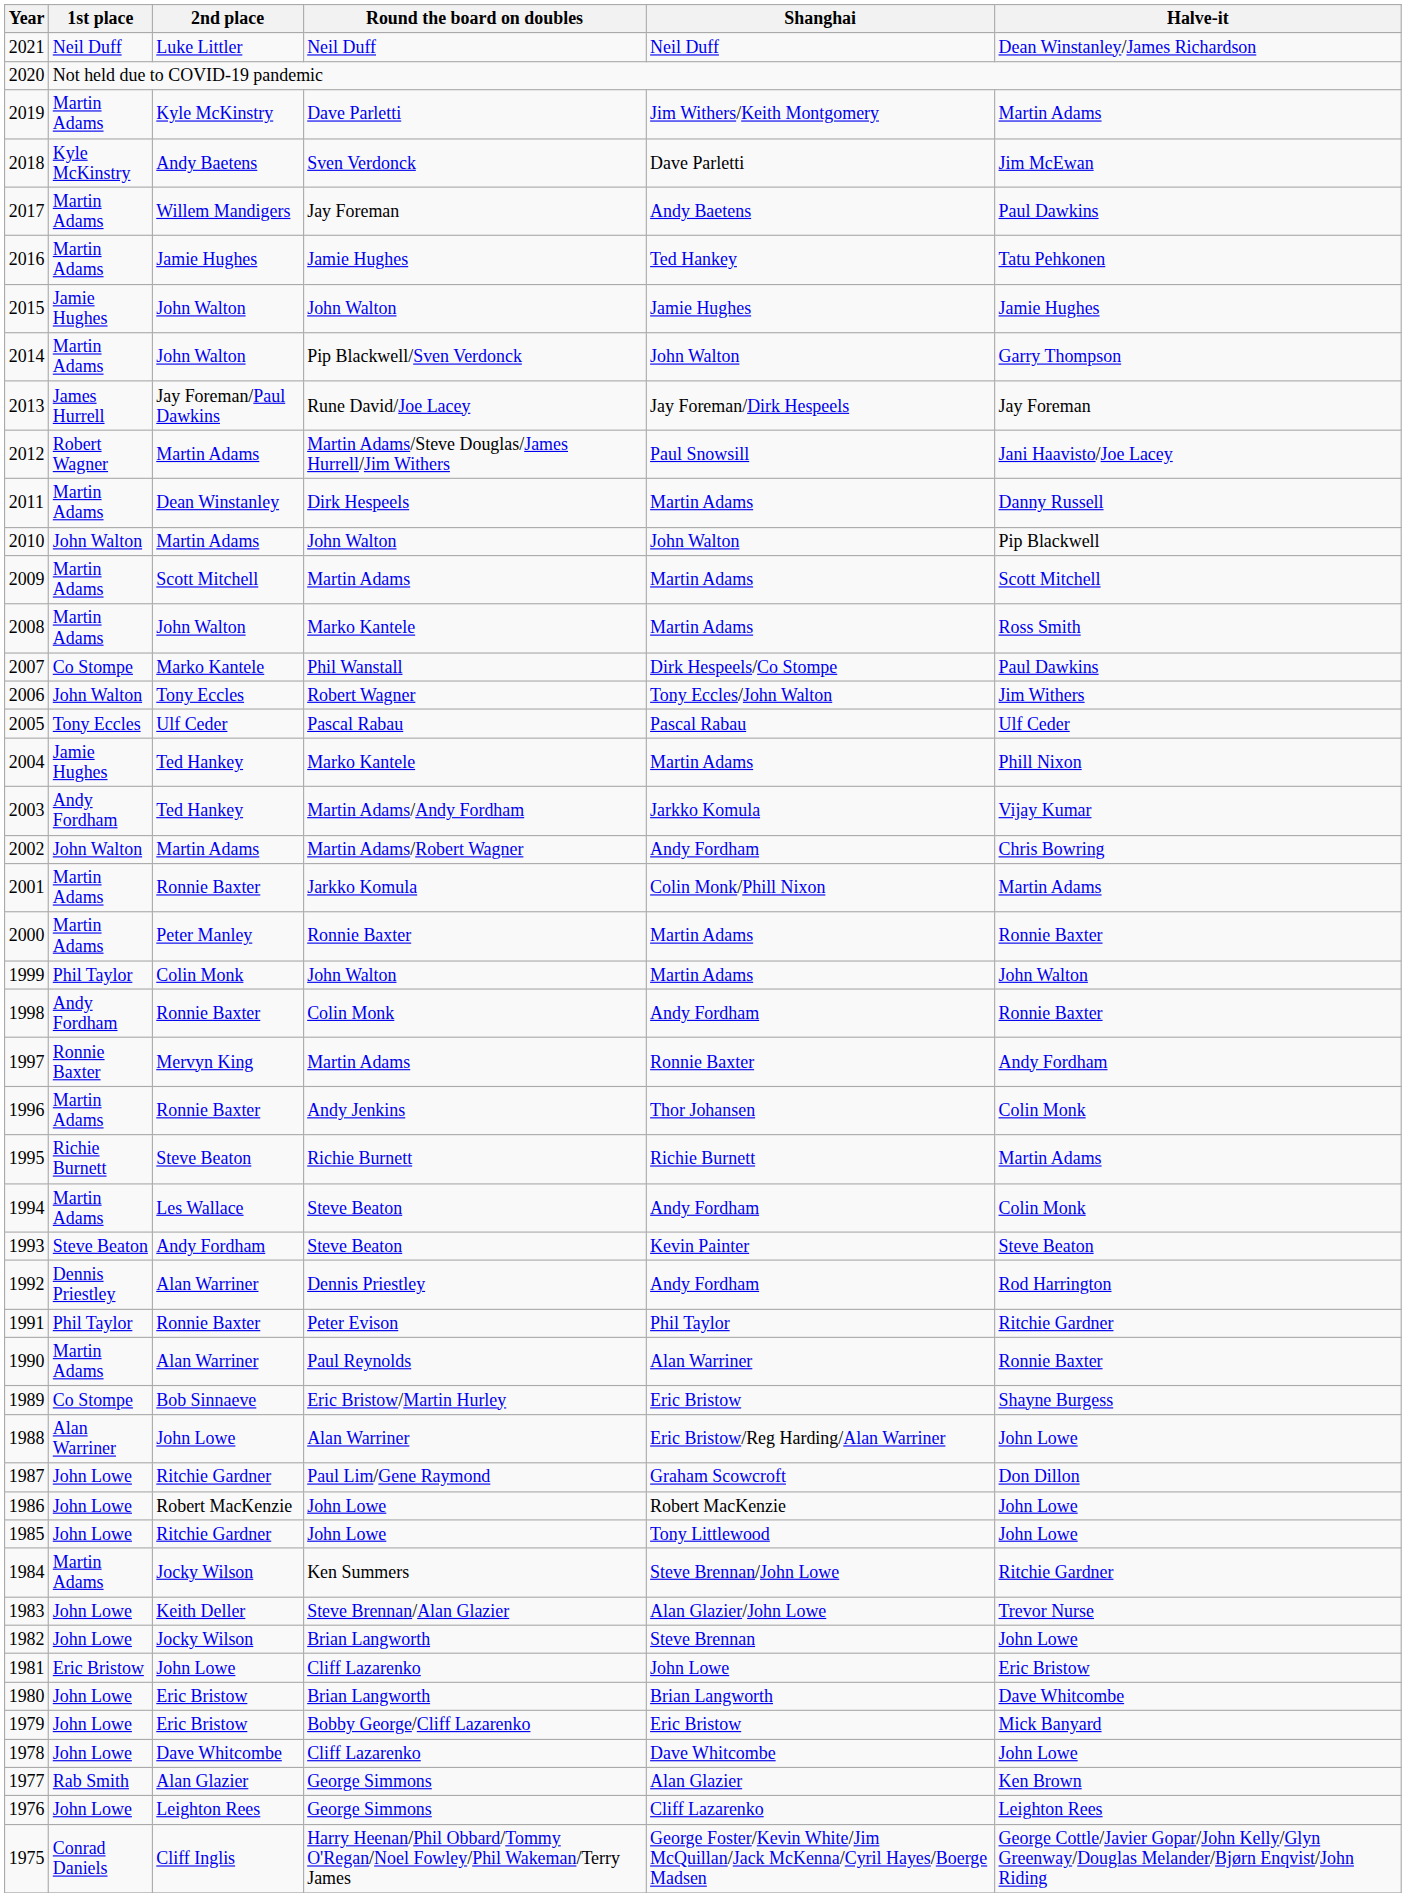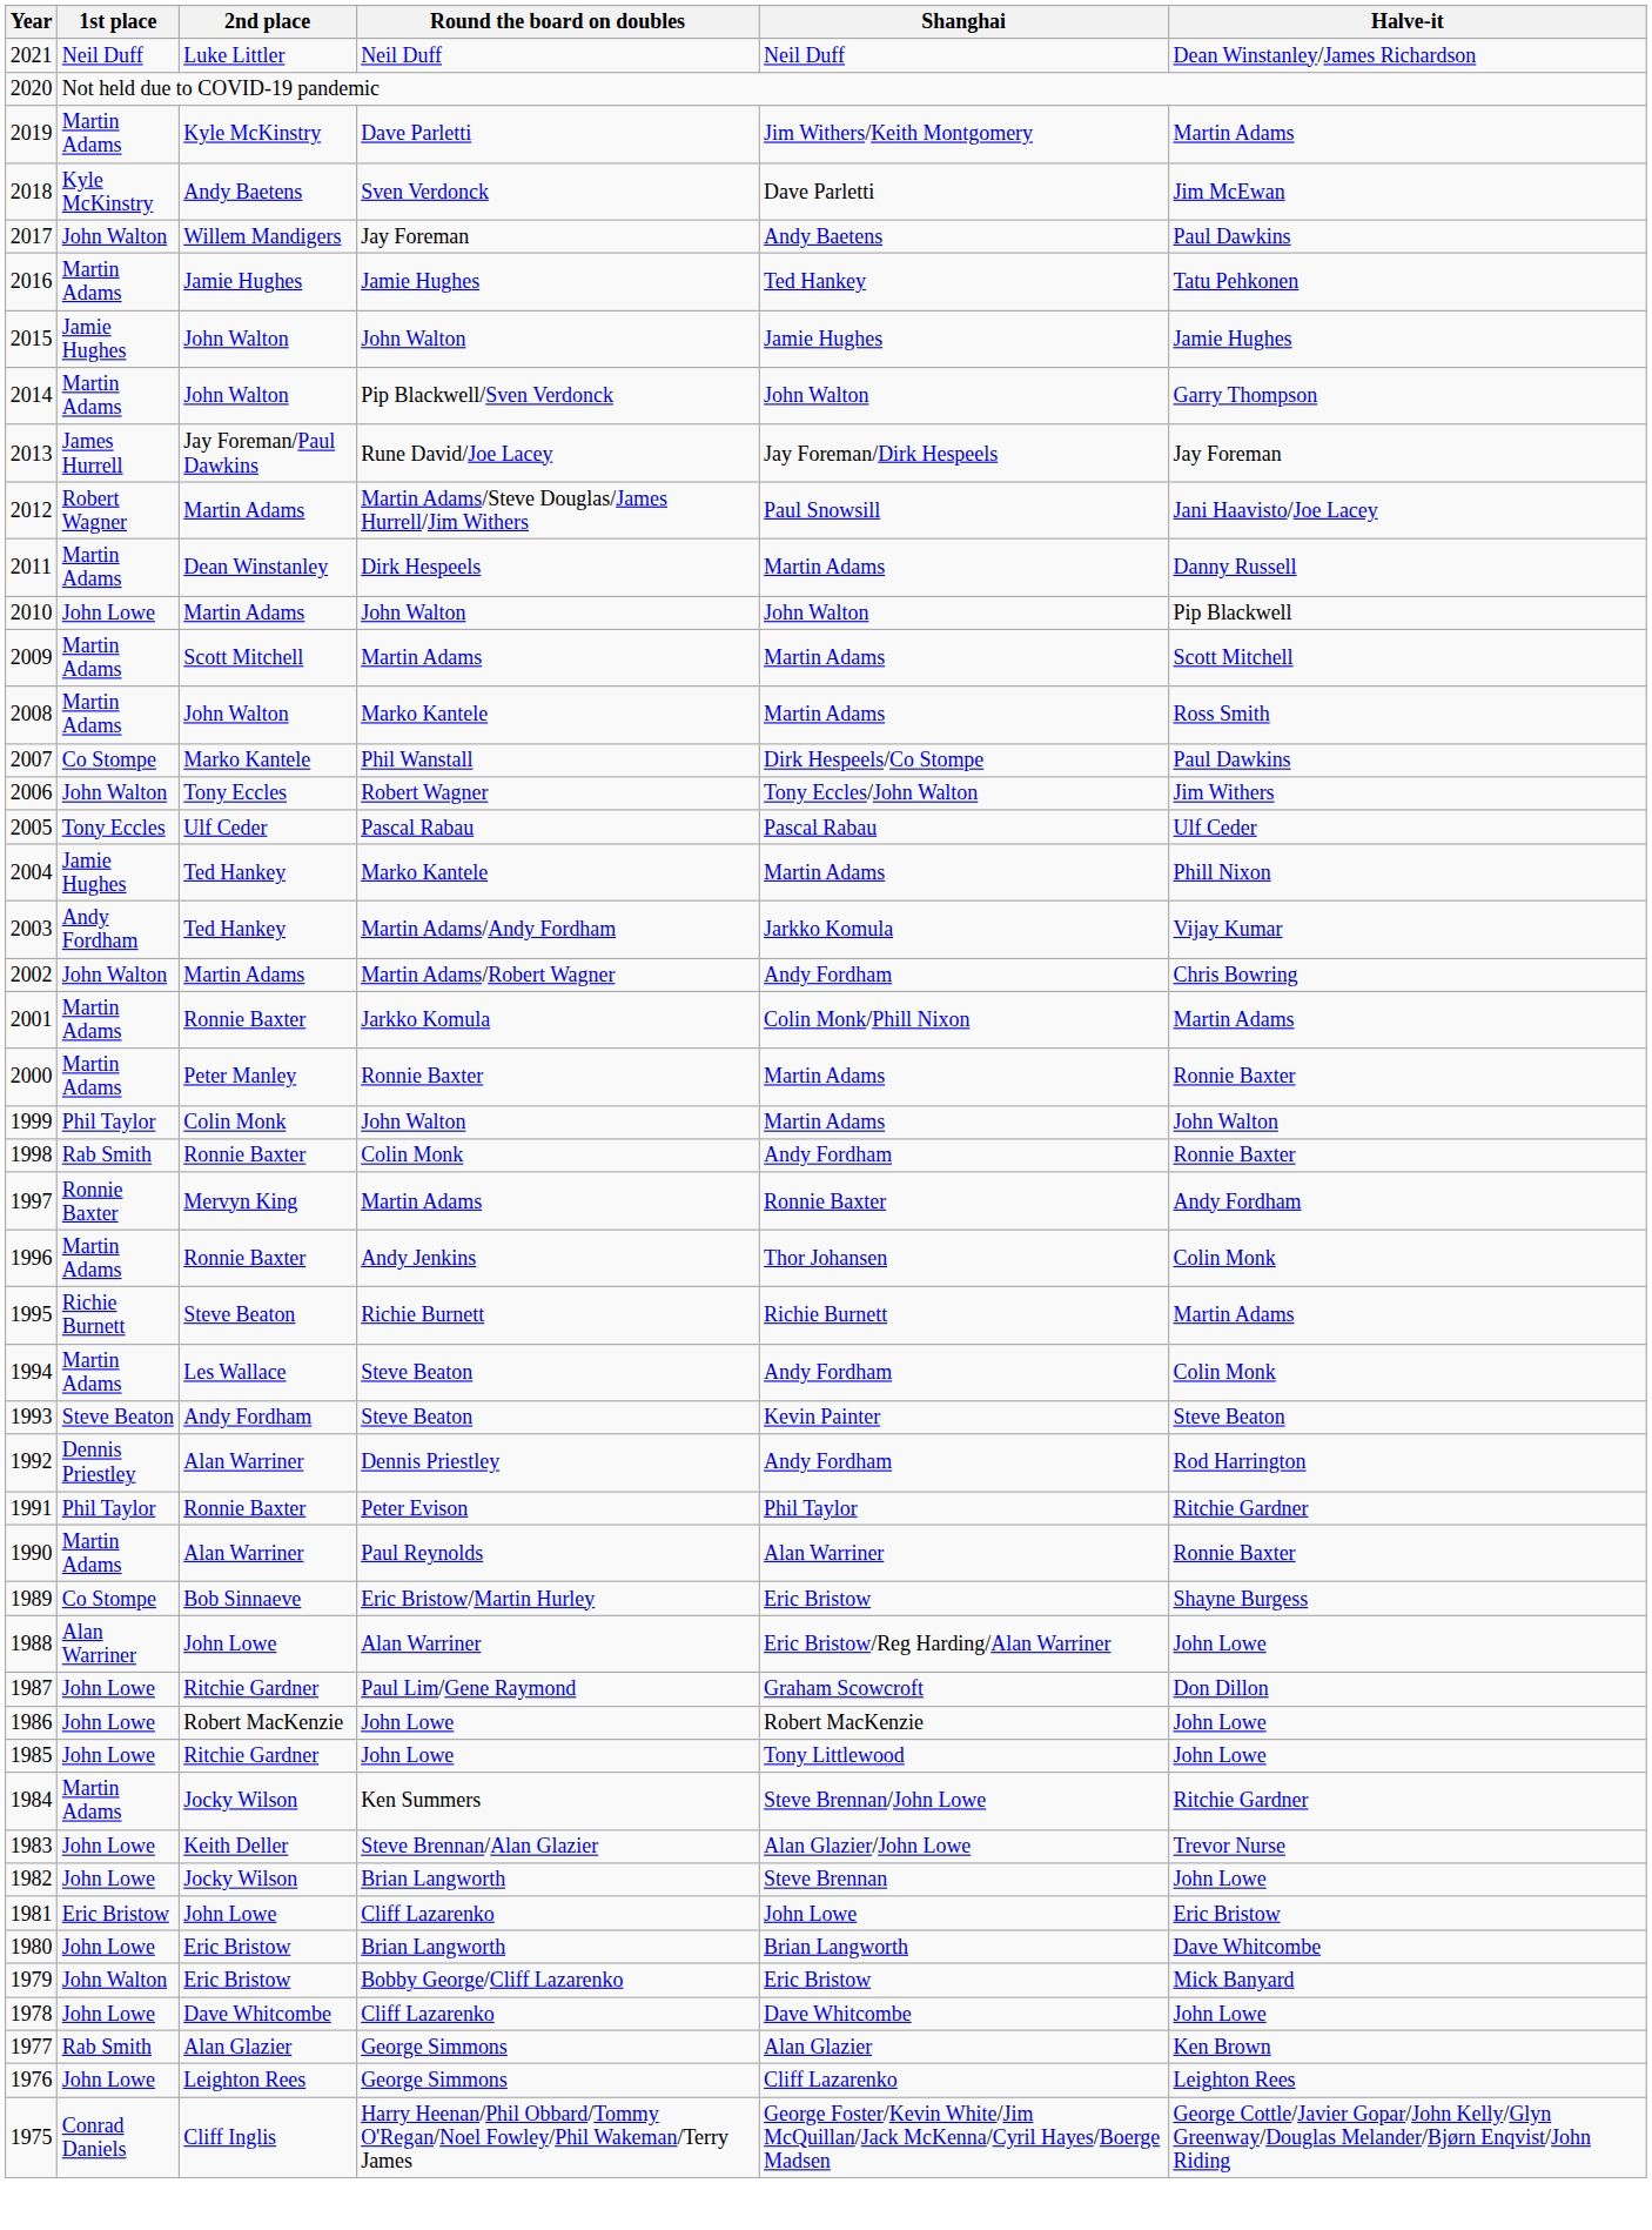 <table class="wikitable">
 <tr>
 <th>Year</th>
 <th>1st place</th>
 <th>2nd place</th>
 <th>Round the board on doubles</th>
 <th>Shanghai</th>
 <th>Halve-it</th>
 </tr>
 <tr>
 <td>2021</td>
 <td><a href='#'>Neil Duff</a></td>
 <td><a href='#'>Luke Littler</a></td>
 <td><a href='#'>Neil Duff</a></td>
 <td><a href='#'>Neil Duff</a></td>
 <td><a href='#'>Dean Winstanley</a>/<a href='#'>James Richardson</a></td>
 </tr>
 <tr>
 <td>2020</td>
 <td colspan="5">Not held due to COVID-19 pandemic</td>
 </tr>
 <tr>
 <td>2019</td>
 <td><a href='#'>Martin Adams</a></td>
 <td><a href='#'>Kyle McKinstry</a></td>
 <td><a href='#'>Dave Parletti</a></td>
 <td><a href='#'>Jim Withers</a>/<a href='#'>Keith Montgomery</a></td>
 <td><a href='#'>Martin Adams</a></td>
 </tr>
 <tr>
 <td>2018</td>
 <td><a href='#'>Kyle McKinstry</a></td>
 <td><a href='#'>Andy Baetens</a></td>
 <td><a href='#'>Sven Verdonck</a></td>
 <td>Dave Parletti</td>
 <td><a href='#'>Jim McEwan</a></td>
 </tr>
 <tr>
 <td>2017</td>
-<td><a href='#'>Martin Adams</a></td>
+<td><a href='#'>John Walton</a></td>
 <td><a href='#'>Willem Mandigers</a></td>
 <td>Jay Foreman</td>
 <td><a href='#'>Andy Baetens</a></td>
 <td><a href='#'>Paul Dawkins</a></td>
 </tr>
 <tr>
 <td>2016</td>
 <td><a href='#'>Martin Adams</a></td>
 <td><a href='#'>Jamie Hughes</a></td>
 <td><a href='#'>Jamie Hughes</a></td>
 <td><a href='#'>Ted Hankey</a></td>
 <td><a href='#'>Tatu Pehkonen</a></td>
 </tr>
 <tr>
 <td>2015</td>
 <td><a href='#'>Jamie Hughes</a></td>
 <td><a href='#'>John Walton</a></td>
 <td><a href='#'>John Walton</a></td>
 <td><a href='#'>Jamie Hughes</a></td>
 <td><a href='#'>Jamie Hughes</a></td>
 </tr>
 <tr>
 <td>2014</td>
 <td><a href='#'>Martin Adams</a></td>
 <td><a href='#'>John Walton</a></td>
 <td>Pip Blackwell/<a href='#'>Sven Verdonck</a></td>
 <td><a href='#'>John Walton</a></td>
 <td><a href='#'>Garry Thompson</a></td>
 </tr>
 <tr>
 <td>2013</td>
 <td><a href='#'>James Hurrell</a></td>
 <td>Jay Foreman/<a href='#'>Paul Dawkins</a></td>
 <td>Rune David/<a href='#'>Joe Lacey</a></td>
 <td>Jay Foreman/<a href='#'>Dirk Hespeels</a></td>
 <td>Jay Foreman</td>
 </tr>
 <tr>
 <td>2012</td>
 <td><a href='#'>Robert Wagner</a></td>
 <td><a href='#'>Martin Adams</a></td>
 <td><a href='#'>Martin Adams</a>/Steve Douglas/<a href='#'>James Hurrell</a>/<a href='#'>Jim Withers</a></td>
 <td><a href='#'>Paul Snowsill</a></td>
 <td><a href='#'>Jani Haavisto</a>/<a href='#'>Joe Lacey</a></td>
 </tr>
 <tr>
 <td>2011</td>
 <td><a href='#'>Martin Adams</a></td>
 <td><a href='#'>Dean Winstanley</a></td>
 <td><a href='#'>Dirk Hespeels</a></td>
 <td><a href='#'>Martin Adams</a></td>
 <td><a href='#'>Danny Russell</a></td>
 </tr>
 <tr>
 <td>2010</td>
-<td><a href='#'>John Walton</a></td>
+<td><a href='#'>John Lowe</a></td>
 <td><a href='#'>Martin Adams</a></td>
 <td><a href='#'>John Walton</a></td>
 <td><a href='#'>John Walton</a></td>
 <td>Pip Blackwell</td>
 </tr>
 <tr>
 <td>2009</td>
 <td><a href='#'>Martin Adams</a></td>
 <td><a href='#'>Scott Mitchell</a></td>
 <td><a href='#'>Martin Adams</a></td>
 <td><a href='#'>Martin Adams</a></td>
 <td><a href='#'>Scott Mitchell</a></td>
 </tr>
 <tr>
 <td>2008</td>
 <td><a href='#'>Martin Adams</a></td>
 <td><a href='#'>John Walton</a></td>
 <td><a href='#'>Marko Kantele</a></td>
 <td><a href='#'>Martin Adams</a></td>
 <td><a href='#'>Ross Smith</a></td>
 </tr>
 <tr>
 <td>2007</td>
 <td><a href='#'>Co Stompe</a></td>
 <td><a href='#'>Marko Kantele</a></td>
 <td><a href='#'>Phil Wanstall</a></td>
 <td><a href='#'>Dirk Hespeels</a>/<a href='#'>Co Stompe</a></td>
 <td><a href='#'>Paul Dawkins</a></td>
 </tr>
 <tr>
 <td>2006</td>
 <td><a href='#'>John Walton</a></td>
 <td><a href='#'>Tony Eccles</a></td>
 <td><a href='#'>Robert Wagner</a></td>
 <td><a href='#'>Tony Eccles</a>/<a href='#'>John Walton</a></td>
 <td><a href='#'>Jim Withers</a></td>
 </tr>
 <tr>
 <td>2005</td>
 <td><a href='#'>Tony Eccles</a></td>
 <td><a href='#'>Ulf Ceder</a></td>
 <td><a href='#'>Pascal Rabau</a></td>
 <td><a href='#'>Pascal Rabau</a></td>
 <td><a href='#'>Ulf Ceder</a></td>
 </tr>
 <tr>
 <td>2004</td>
 <td><a href='#'>Jamie Hughes</a></td>
 <td><a href='#'>Ted Hankey</a></td>
 <td><a href='#'>Marko Kantele</a></td>
 <td><a href='#'>Martin Adams</a></td>
 <td><a href='#'>Phill Nixon</a></td>
 </tr>
 <tr>
 <td>2003</td>
 <td><a href='#'>Andy Fordham</a></td>
 <td><a href='#'>Ted Hankey</a></td>
 <td><a href='#'>Martin Adams</a>/<a href='#'>Andy Fordham</a></td>
 <td><a href='#'>Jarkko Komula</a></td>
 <td><a href='#'>Vijay Kumar</a></td>
 </tr>
 <tr>
 <td>2002</td>
 <td><a href='#'>John Walton</a></td>
 <td><a href='#'>Martin Adams</a></td>
 <td><a href='#'>Martin Adams</a>/<a href='#'>Robert Wagner</a></td>
 <td><a href='#'>Andy Fordham</a></td>
 <td><a href='#'>Chris Bowring</a></td>
 </tr>
 <tr>
 <td>2001</td>
 <td><a href='#'>Martin Adams</a></td>
 <td><a href='#'>Ronnie Baxter</a></td>
 <td><a href='#'>Jarkko Komula</a></td>
 <td><a href='#'>Colin Monk</a>/<a href='#'>Phill Nixon</a></td>
 <td><a href='#'>Martin Adams</a></td>
 </tr>
 <tr>
 <td>2000</td>
 <td><a href='#'>Martin Adams</a></td>
 <td><a href='#'>Peter Manley</a></td>
 <td><a href='#'>Ronnie Baxter</a></td>
 <td><a href='#'>Martin Adams</a></td>
 <td><a href='#'>Ronnie Baxter</a></td>
 </tr>
 <tr>
 <td>1999</td>
 <td><a href='#'>Phil Taylor</a></td>
 <td><a href='#'>Colin Monk</a></td>
 <td><a href='#'>John Walton</a></td>
 <td><a href='#'>Martin Adams</a></td>
 <td><a href='#'>John Walton</a></td>
 </tr>
 <tr>
 <td>1998</td>
-<td><a href='#'>Andy Fordham</a></td>
+<td><a href='#'>Rab Smith</a></td>
 <td><a href='#'>Ronnie Baxter</a></td>
 <td><a href='#'>Colin Monk</a></td>
 <td><a href='#'>Andy Fordham</a></td>
 <td><a href='#'>Ronnie Baxter</a></td>
 </tr>
 <tr>
 <td>1997</td>
 <td><a href='#'>Ronnie Baxter</a></td>
 <td><a href='#'>Mervyn King</a></td>
 <td><a href='#'>Martin Adams</a></td>
 <td><a href='#'>Ronnie Baxter</a></td>
 <td><a href='#'>Andy Fordham</a></td>
 </tr>
 <tr>
 <td>1996</td>
 <td><a href='#'>Martin Adams</a></td>
 <td><a href='#'>Ronnie Baxter</a></td>
 <td><a href='#'>Andy Jenkins</a></td>
 <td><a href='#'>Thor Johansen</a></td>
 <td><a href='#'>Colin Monk</a></td>
 </tr>
 <tr>
 <td>1995</td>
 <td><a href='#'>Richie Burnett</a></td>
 <td><a href='#'>Steve Beaton</a></td>
 <td><a href='#'>Richie Burnett</a></td>
 <td><a href='#'>Richie Burnett</a></td>
 <td><a href='#'>Martin Adams</a></td>
 </tr>
 <tr>
 <td>1994</td>
 <td><a href='#'>Martin Adams</a></td>
 <td><a href='#'>Les Wallace</a></td>
 <td><a href='#'>Steve Beaton</a></td>
 <td><a href='#'>Andy Fordham</a></td>
 <td><a href='#'>Colin Monk</a></td>
 </tr>
 <tr>
 <td>1993</td>
 <td><a href='#'>Steve Beaton</a></td>
 <td><a href='#'>Andy Fordham</a></td>
 <td><a href='#'>Steve Beaton</a></td>
 <td><a href='#'>Kevin Painter</a></td>
 <td><a href='#'>Steve Beaton</a></td>
 </tr>
 <tr>
 <td>1992</td>
 <td><a href='#'>Dennis Priestley</a></td>
 <td><a href='#'>Alan Warriner</a></td>
 <td><a href='#'>Dennis Priestley</a></td>
 <td><a href='#'>Andy Fordham</a></td>
 <td><a href='#'>Rod Harrington</a></td>
 </tr>
 <tr>
 <td>1991</td>
 <td><a href='#'>Phil Taylor</a></td>
 <td><a href='#'>Ronnie Baxter</a></td>
 <td><a href='#'>Peter Evison</a></td>
 <td><a href='#'>Phil Taylor</a></td>
 <td><a href='#'>Ritchie Gardner</a></td>
 </tr>
 <tr>
 <td>1990</td>
 <td><a href='#'>Martin Adams</a></td>
 <td><a href='#'>Alan Warriner</a></td>
 <td><a href='#'>Paul Reynolds</a></td>
 <td><a href='#'>Alan Warriner</a></td>
 <td><a href='#'>Ronnie Baxter</a></td>
 </tr>
 <tr>
 <td>1989</td>
 <td><a href='#'>Co Stompe</a></td>
 <td><a href='#'>Bob Sinnaeve</a></td>
 <td><a href='#'>Eric Bristow</a>/<a href='#'>Martin Hurley</a></td>
 <td><a href='#'>Eric Bristow</a></td>
 <td><a href='#'>Shayne Burgess</a></td>
 </tr>
 <tr>
 <td>1988</td>
 <td><a href='#'>Alan Warriner</a></td>
 <td><a href='#'>John Lowe</a></td>
 <td><a href='#'>Alan Warriner</a></td>
 <td><a href='#'>Eric Bristow</a>/Reg Harding/<a href='#'>Alan Warriner</a></td>
 <td><a href='#'>John Lowe</a></td>
 </tr>
 <tr>
 <td>1987</td>
 <td><a href='#'>John Lowe</a></td>
 <td><a href='#'>Ritchie Gardner</a></td>
 <td><a href='#'>Paul Lim</a>/<a href='#'>Gene Raymond</a></td>
 <td><a href='#'>Graham Scowcroft</a></td>
 <td><a href='#'>Don Dillon</a></td>
 </tr>
 <tr>
 <td>1986</td>
 <td><a href='#'>John Lowe</a></td>
 <td>Robert MacKenzie</td>
 <td><a href='#'>John Lowe</a></td>
 <td>Robert MacKenzie</td>
 <td><a href='#'>John Lowe</a></td>
 </tr>
 <tr>
 <td>1985</td>
 <td><a href='#'>John Lowe</a></td>
 <td><a href='#'>Ritchie Gardner</a></td>
 <td><a href='#'>John Lowe</a></td>
 <td><a href='#'>Tony Littlewood</a></td>
 <td><a href='#'>John Lowe</a></td>
 </tr>
 <tr>
 <td>1984</td>
 <td><a href='#'>Martin Adams</a></td>
 <td><a href='#'>Jocky Wilson</a></td>
 <td>Ken Summers</td>
 <td><a href='#'>Steve Brennan</a>/<a href='#'>John Lowe</a></td>
 <td><a href='#'>Ritchie Gardner</a></td>
 </tr>
 <tr>
 <td>1983</td>
 <td><a href='#'>John Lowe</a></td>
 <td><a href='#'>Keith Deller</a></td>
 <td><a href='#'>Steve Brennan</a>/<a href='#'>Alan Glazier</a></td>
 <td><a href='#'>Alan Glazier</a>/<a href='#'>John Lowe</a></td>
 <td><a href='#'>Trevor Nurse</a></td>
 </tr>
 <tr>
 <td>1982</td>
 <td><a href='#'>John Lowe</a></td>
 <td><a href='#'>Jocky Wilson</a></td>
 <td><a href='#'>Brian Langworth</a></td>
 <td><a href='#'>Steve Brennan</a></td>
 <td><a href='#'>John Lowe</a></td>
 </tr>
 <tr>
 <td>1981</td>
 <td><a href='#'>Eric Bristow</a></td>
 <td><a href='#'>John Lowe</a></td>
 <td><a href='#'>Cliff Lazarenko</a></td>
 <td><a href='#'>John Lowe</a></td>
 <td><a href='#'>Eric Bristow</a></td>
 </tr>
 <tr>
 <td>1980</td>
 <td><a href='#'>John Lowe</a></td>
 <td><a href='#'>Eric Bristow</a></td>
 <td><a href='#'>Brian Langworth</a></td>
 <td><a href='#'>Brian Langworth</a></td>
 <td><a href='#'>Dave Whitcombe</a></td>
 </tr>
 <tr>
 <td>1979</td>
-<td><a href='#'>John Lowe</a></td>
+<td><a href='#'>John Walton</a></td>
 <td><a href='#'>Eric Bristow</a></td>
 <td><a href='#'>Bobby George</a>/<a href='#'>Cliff Lazarenko</a></td>
 <td><a href='#'>Eric Bristow</a></td>
 <td><a href='#'>Mick Banyard</a></td>
 </tr>
 <tr>
 <td>1978</td>
 <td><a href='#'>John Lowe</a></td>
 <td><a href='#'>Dave Whitcombe</a></td>
 <td><a href='#'>Cliff Lazarenko</a></td>
 <td><a href='#'>Dave Whitcombe</a></td>
 <td><a href='#'>John Lowe</a></td>
 </tr>
 <tr>
 <td>1977</td>
 <td><a href='#'>Rab Smith</a></td>
 <td><a href='#'>Alan Glazier</a></td>
 <td><a href='#'>George Simmons</a></td>
 <td><a href='#'>Alan Glazier</a></td>
 <td><a href='#'>Ken Brown</a></td>
 </tr>
 <tr>
 <td>1976</td>
 <td><a href='#'>John Lowe</a></td>
 <td><a href='#'>Leighton Rees</a></td>
 <td><a href='#'>George Simmons</a></td>
 <td><a href='#'>Cliff Lazarenko</a></td>
 <td><a href='#'>Leighton Rees</a></td>
 </tr>
 <tr>
 <td>1975</td>
 <td><a href='#'>Conrad Daniels</a></td>
 <td><a href='#'>Cliff Inglis</a></td>
 <td><a href='#'>Harry Heenan</a>/<a href='#'>Phil Obbard</a>/<a href='#'>Tommy O'Regan</a>/<a href='#'>Noel Fowley</a>/<a href='#'>Phil Wakeman</a>/Terry James</td>
 <td><a href='#'>George Foster</a>/<a href='#'>Kevin White</a>/<a href='#'>Jim McQuillan</a>/<a href='#'>Jack McKenna</a>/<a href='#'>Cyril Hayes</a>/<a href='#'>Boerge Madsen</a></td>
 <td><a href='#'>George Cottle</a>/<a href='#'>Javier Gopar</a>/<a href='#'>John Kelly</a>/<a href='#'>Glyn Greenway</a>/<a href='#'>Douglas Melander</a>/<a href='#'>Bjørn Enqvist</a>/<a href='#'>John Riding</a></td>
 </tr>
 </table>
